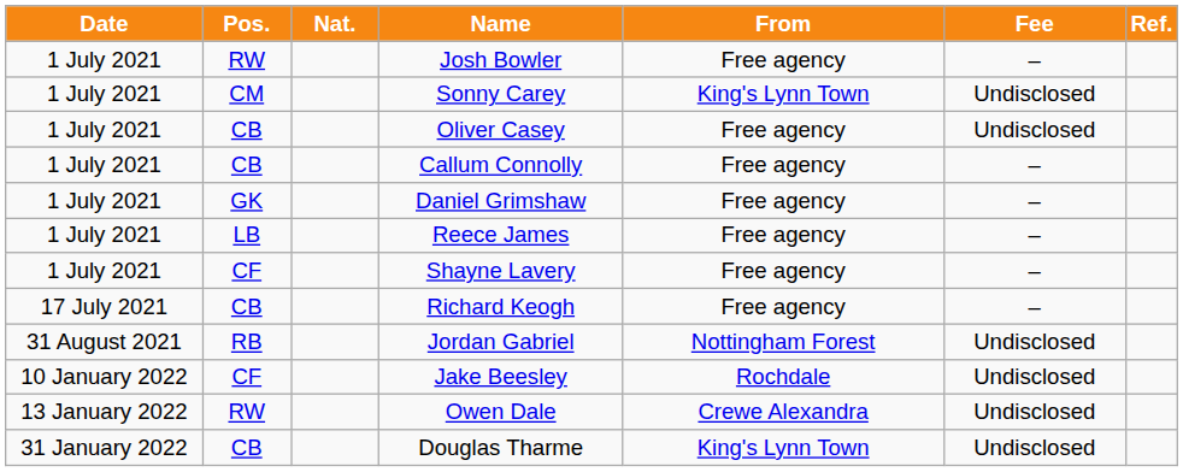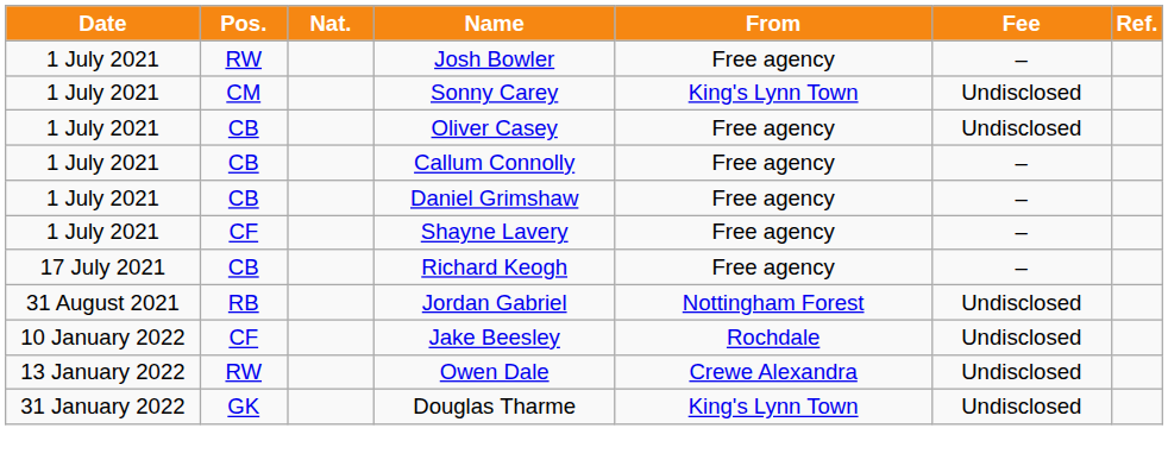 <table class="wikitable"  style="text-align:center; font-size:90%; ">
 <tr>
 <th style="background:#F68712; color:#FFFFFF; width:120px;">Date</th>
 <th style="background:#F68712; color:#FFFFFF; width:50px;">Pos.</th>
 <th style="background:#F68712; color:#FFFFFF; width:50px;">Nat.</th>
 <th style="background:#F68712; color:#FFFFFF; width:150px;">Name</th>
 <th style="background:#F68712; color:#FFFFFF; width:200px;">From</th>
 <th style="background:#F68712; color:#FFFFFF; width:110px;">Fee</th>
 <th style="background:#F68712; color:#FFFFFF; width:25px;">Ref.</th>
 </tr>
 <tr>
 <td>1 July 2021</td>
 <td><a href='#'>RW</a></td>
 <td></td>
 <td><a href='#'>Josh Bowler</a></td>
 <td>Free agency</td>
 <td>–</td>
 <td></td>
 </tr>
 <tr>
 <td>1 July 2021</td>
 <td><a href='#'>CM</a></td>
 <td></td>
 <td><a href='#'>Sonny Carey</a></td>
 <td><a href='#'>King's Lynn Town</a></td>
 <td>Undisclosed</td>
 <td></td>
 </tr>
 <tr>
 <td>1 July 2021</td>
 <td><a href='#'>CB</a></td>
 <td></td>
 <td><a href='#'>Oliver Casey</a></td>
 <td>Free agency</td>
 <td>Undisclosed</td>
 <td></td>
 </tr>
 <tr>
 <td>1 July 2021</td>
 <td><a href='#'>CB</a></td>
 <td></td>
 <td><a href='#'>Callum Connolly</a></td>
 <td>Free agency</td>
 <td>–</td>
 <td></td>
 </tr>
 <tr>
 <td>1 July 2021</td>
-<td><a href='#'>GK</a></td>
+<td><a href='#'>CB</a></td>
 <td></td>
 <td><a href='#'>Daniel Grimshaw</a></td>
-<td>Free agency</td>
-<td>–</td>
-<td></td>
-</tr>
-<tr>
-<td>1 July 2021</td>
-<td><a href='#'>LB</a></td>
-<td></td>
-<td><a href='#'>Reece James</a></td>
 <td>Free agency</td>
 <td>–</td>
 <td></td>
 </tr>
 <tr>
 <td>1 July 2021</td>
 <td><a href='#'>CF</a></td>
 <td></td>
 <td><a href='#'>Shayne Lavery</a></td>
 <td>Free agency</td>
 <td>–</td>
 <td></td>
 </tr>
 <tr>
 <td>17 July 2021</td>
 <td><a href='#'>CB</a></td>
 <td></td>
 <td><a href='#'>Richard Keogh</a></td>
 <td>Free agency</td>
 <td>–</td>
 <td></td>
 </tr>
 <tr>
 <td>31 August 2021</td>
 <td><a href='#'>RB</a></td>
 <td></td>
 <td><a href='#'>Jordan Gabriel</a></td>
 <td><a href='#'>Nottingham Forest</a></td>
 <td>Undisclosed</td>
 <td></td>
 </tr>
 <tr>
 <td>10 January 2022</td>
 <td><a href='#'>CF</a></td>
 <td></td>
 <td><a href='#'>Jake Beesley</a></td>
 <td><a href='#'>Rochdale</a></td>
 <td>Undisclosed</td>
 <td></td>
 </tr>
 <tr>
 <td>13 January 2022</td>
 <td><a href='#'>RW</a></td>
 <td></td>
 <td><a href='#'>Owen Dale</a></td>
 <td><a href='#'>Crewe Alexandra</a></td>
 <td>Undisclosed</td>
 <td></td>
 </tr>
 <tr>
 <td>31 January 2022</td>
-<td><a href='#'>CB</a></td>
+<td><a href='#'>GK</a></td>
 <td></td>
 <td>Douglas Tharme</td>
 <td><a href='#'>King's Lynn Town</a></td>
 <td>Undisclosed</td>
 <td></td>
 </tr>
 </table>
